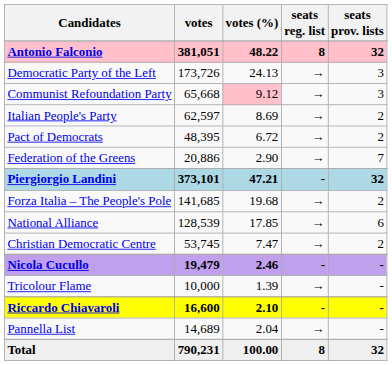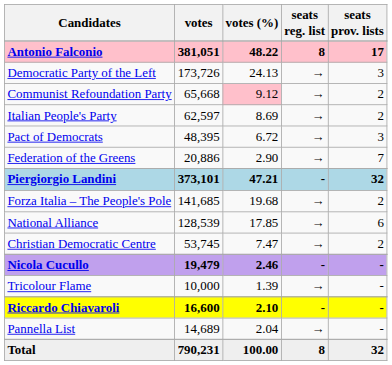 <table class="wikitable" style="font-size:95%">
 <tr bgcolor="EFEFEF">
 <th>Candidates</th>
 <th>votes</th>
 <th>votes (%)</th>
 <th>seats<br>reg. list</th>
 <th>seats<br>prov. lists</th>
 </tr>
 <tr>
 </tr>
 <tr bgcolor="pink">
 <td><strong><a href='#'>Antonio Falconio</a></strong></td>
 <td align=right><strong>381,051</strong></td>
 <td align=right><strong>48.22</strong></td>
 <td align=right><strong>8</strong></td>
-<td align=right><strong>32</strong></td>
+<td align=right><strong>17</strong></td>
 </tr>
 <tr>
 <td><a href='#'>Democratic Party of the Left</a></td>
 <td align=right>173,726</td>
 <td align=right>24.13</td>
 <td align=right>→</td>
 <td align=right>3</td>
 </tr>
 <tr>
 <td><a href='#'>Communist Refoundation Party</a></td>
 <td align=right>65,668</td>
 <td align=right style="background: pink;">9.12</td>
 <td align=right>→</td>
-<td align=right>3</td>
+<td align=right>2</td>
 </tr>
 <tr>
 <td><a href='#'>Italian People's Party</a></td>
 <td align=right>62,597</td>
 <td align=right>8.69</td>
 <td align=right>→</td>
 <td align=right>2</td>
 </tr>
 <tr>
 <td><a href='#'>Pact of Democrats</a></td>
 <td align=right>48,395</td>
 <td align=right>6.72</td>
 <td align=right>→</td>
-<td align=right>2</td>
+<td align=right>3</td>
 </tr>
 <tr>
 <td><a href='#'>Federation of the Greens</a></td>
 <td align=right>20,886</td>
 <td align=right>2.90</td>
 <td align=right>→</td>
 <td align=right>7</td>
 </tr>
 <tr>
 </tr>
 <tr bgcolor="lightblue">
 <td><strong><a href='#'>Piergiorgio Landini</a></strong></td>
 <td align=right><strong>373,101</strong></td>
 <td align=right><strong>47.21</strong></td>
 <td align=right><strong>-</strong></td>
 <td align=right><strong>32</strong></td>
 </tr>
 <tr>
 <td><a href='#'>Forza Italia – The People's Pole</a></td>
 <td align=right>141,685</td>
 <td align=right>19.68</td>
 <td align=right>→</td>
 <td align=right>2</td>
 </tr>
 <tr>
 <td><a href='#'>National Alliance</a></td>
 <td align=right>128,539</td>
 <td align=right>17.85</td>
 <td align=right>→</td>
 <td align=right>6</td>
 </tr>
 <tr>
 <td><a href='#'>Christian Democratic Centre</a></td>
 <td align=right>53,745</td>
 <td align=right>7.47</td>
 <td align=right>→</td>
 <td align=right>2</td>
 </tr>
 <tr>
 </tr>
 <tr bgcolor="coralred">
 <td><strong><a href='#'>Nicola Cucullo</a></strong></td>
 <td align=right><strong>19,479</strong></td>
 <td align=right><strong>2.46</strong></td>
 <td align=right><strong>-</strong></td>
 <td align=right><strong>-</strong></td>
 </tr>
 <tr>
 <td><a href='#'>Tricolour Flame</a></td>
 <td align=right>10,000</td>
 <td align=right>1.39</td>
 <td align=right>→</td>
 <td align=right>-</td>
 </tr>
 <tr>
 </tr>
 <tr bgcolor="yellow">
 <td><strong><a href='#'>Riccardo Chiavaroli</a></strong></td>
 <td align=right><strong>16,600</strong></td>
 <td align=right><strong>2.10</strong></td>
 <td align=right><strong>-</strong></td>
 <td align=right><strong>-</strong></td>
 </tr>
 <tr>
 <td><a href='#'>Pannella List</a></td>
 <td align=right>14,689</td>
 <td align=right>2.04</td>
 <td align=right>→</td>
 <td align=right>-</td>
 </tr>
 <tr>
 </tr>
 <tr bgcolor="EFEFEF">
 <td><strong>Total</strong></td>
 <td align=right><strong>790,231</strong></td>
 <td align=right><strong>100.00</strong></td>
 <td align=right><strong>8</strong></td>
 <td align=right><strong>32</strong></td>
 </tr>
 </table>
